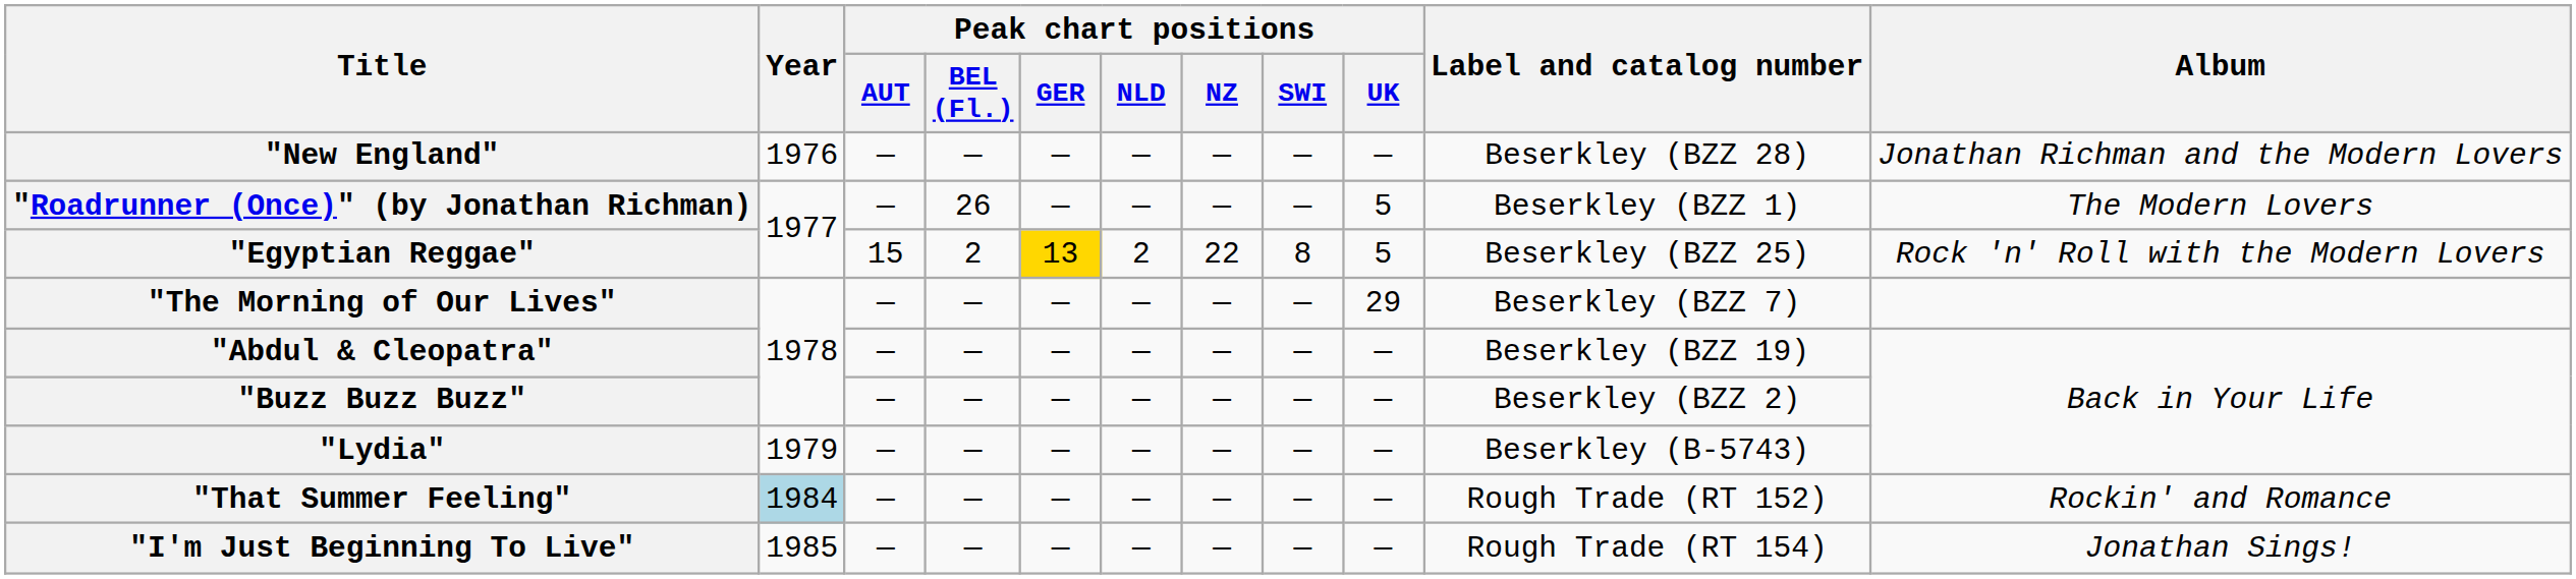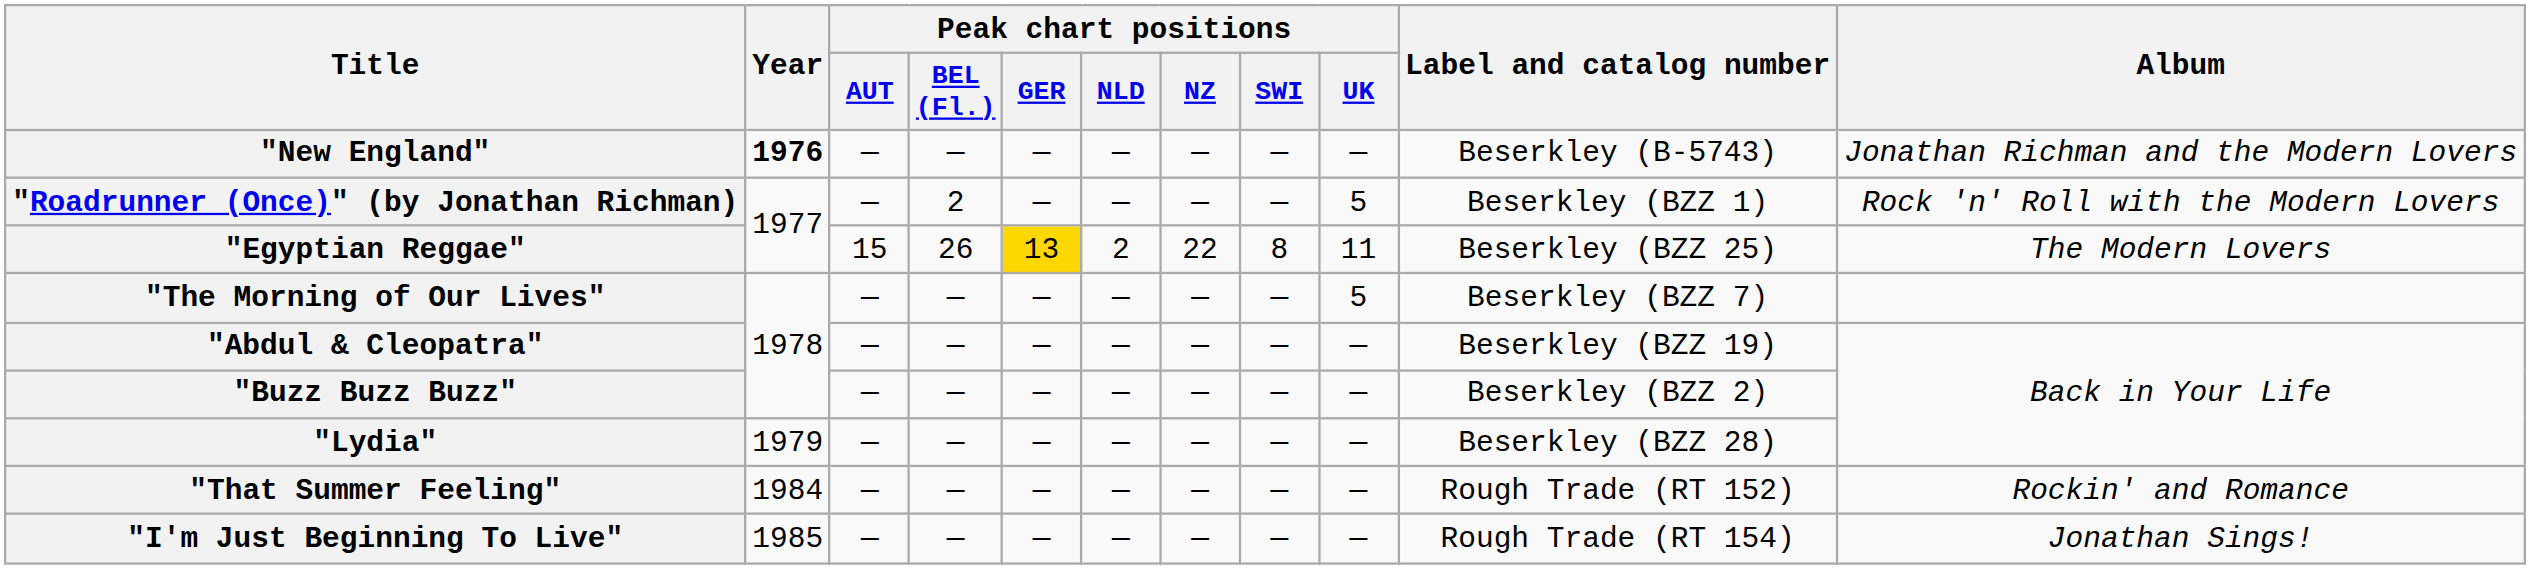 <table class="wikitable plainrowheaders" style="text-align:center;">
 <tr>
 <th rowspan="2" scope="col">Title</th>
 <th rowspan="2" scope="col">Year</th>
 <th colspan="7" scope="col">Peak chart positions</th>
 <th rowspan="2">Label and catalog number</th>
 <th rowspan="2">Album</th>
 </tr>
 <tr>
 <th scope="col" style="width:2.5em;font-size:90%;"><a href='#'>AUT</a><br></th>
 <th scope="col" style="width:2.5em;font-size:90%;"><a href='#'>BEL<br>(Fl.)</a><br></th>
 <th scope="col" style="width:2.5em;font-size:90%;"><a href='#'>GER</a><br></th>
 <th scope="col" style="width:2.5em;font-size:90%;"><a href='#'>NLD</a><br></th>
 <th scope="col" style="width:2.5em;font-size:90%;"><a href='#'>NZ</a><br></th>
 <th scope="col" style="width:2.5em;font-size:90%;"><a href='#'>SWI</a><br></th>
 <th scope="col" style="width:2.5em;font-size:90%;"><a href='#'>UK</a><br></th>
 </tr>
 <tr>
 <th scope="row">"New England"<br></th>
-<td>1976</td>
+<td><strong>1976</strong></td>
 <td>—</td>
 <td>—</td>
 <td>—</td>
 <td>—</td>
 <td>—</td>
 <td>—</td>
 <td>—</td>
-<td>Beserkley (BZZ 28)</td>
+<td>Beserkley (B-5743)</td>
 <td><em>Jonathan Richman and the Modern Lovers</em></td>
 </tr>
 <tr>
 <th scope="row">"<a href='#'>Roadrunner (Once)</a>" (by Jonathan Richman)<br></th>
 <td rowspan="2">1977</td>
 <td>—</td>
-<td>26</td>
+<td>2</td>
 <td>—</td>
 <td>—</td>
 <td>—</td>
 <td>—</td>
 <td>5</td>
 <td>Beserkley (BZZ 1)</td>
-<td><em>The Modern Lovers</em></td>
+<td><em>Rock 'n' Roll with the Modern Lovers</em></td>
 </tr>
 <tr>
 <th scope="row">"Egyptian Reggae"<br></th>
 <td>15</td>
-<td>2</td>
+<td>26</td>
 <td style="background: gold;">13</td>
 <td>2</td>
 <td>22</td>
 <td>8</td>
-<td>5</td>
+<td>11</td>
 <td>Beserkley (BZZ 25)</td>
-<td><em>Rock 'n' Roll with the Modern Lovers</em></td>
+<td><em>The Modern Lovers</em></td>
 </tr>
 <tr>
 <th scope="row">"The Morning of Our Lives"<br></th>
 <td rowspan="3">1978</td>
 <td>—</td>
 <td>—</td>
 <td>—</td>
 <td>—</td>
 <td>—</td>
 <td>—</td>
-<td>29</td>
+<td>5</td>
 <td>Beserkley (BZZ 7)</td>
 <td></td>
 </tr>
 <tr>
 <th scope="row">"Abdul & Cleopatra"<br></th>
 <td>—</td>
 <td>—</td>
 <td>—</td>
 <td>—</td>
 <td>—</td>
 <td>—</td>
 <td>—</td>
 <td>Beserkley (BZZ 19)</td>
 <td rowspan="3"><em>Back in Your Life</em></td>
 </tr>
 <tr>
 <th scope="row">"Buzz Buzz Buzz"<br></th>
 <td>—</td>
 <td>—</td>
 <td>—</td>
 <td>—</td>
 <td>—</td>
 <td>—</td>
 <td>—</td>
 <td>Beserkley (BZZ 2)</td>
 </tr>
 <tr>
 <th scope="row">"Lydia"<br></th>
 <td>1979</td>
 <td>—</td>
 <td>—</td>
 <td>—</td>
 <td>—</td>
 <td>—</td>
 <td>—</td>
 <td>—</td>
-<td>Beserkley (B-5743)</td>
+<td>Beserkley (BZZ 28)</td>
 </tr>
 <tr>
 <th scope="row">"That Summer Feeling"<br></th>
-<td style="background: lightblue;">1984</td>
+<td>1984</td>
 <td>—</td>
 <td>—</td>
 <td>—</td>
 <td>—</td>
 <td>—</td>
 <td>—</td>
 <td>—</td>
 <td>Rough Trade (RT 152)</td>
 <td><em>Rockin' and Romance</em></td>
 </tr>
 <tr>
 <th scope="row">"I'm Just Beginning To Live"<br></th>
 <td>1985</td>
 <td>—</td>
 <td>—</td>
 <td>—</td>
 <td>—</td>
 <td>—</td>
 <td>—</td>
 <td>—</td>
 <td>Rough Trade (RT 154)</td>
 <td><em>Jonathan Sings!</em></td>
 </tr>
 </table>
